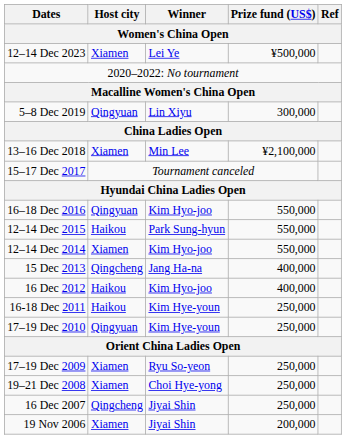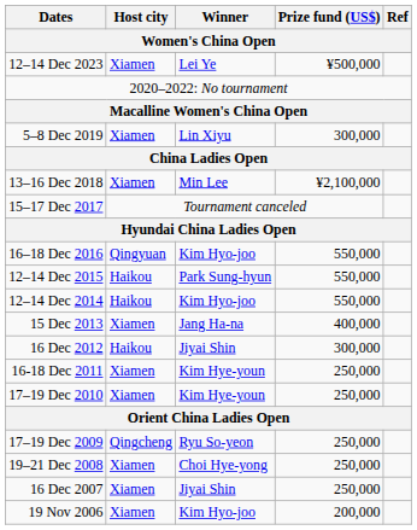 <table class="wikitable" style="font-size:95%;">
 <tr>
 <th>Dates</th>
 <th>Host city</th>
 <th>Winner</th>
 <th>Prize fund (<a href='#'>US$</a>)</th>
 <th>Ref</th>
 </tr>
 <tr>
 <th colspan=5>Women's China Open</th>
 </tr>
 <tr>
 <td align=right>12–14 Dec 2023</td>
 <td><a href='#'>Xiamen</a></td>
 <td> <a href='#'>Lei Ye</a></td>
 <td align=right>¥500,000</td>
 <td></td>
 </tr>
 <tr>
 <td colspan=5 align=center>2020–2022: <em>No tournament</em></td>
 </tr>
 <tr>
 <th colspan=5>Macalline Women's China Open</th>
 </tr>
 <tr>
 <td align=right>5–8 Dec 2019</td>
-<td><a href='#'>Qingyuan</a></td>
+<td><a href='#'>Xiamen</a></td>
 <td> <a href='#'>Lin Xiyu</a></td>
 <td align=right>300,000</td>
 <td></td>
 </tr>
 <tr>
 <th colspan=5>China Ladies Open</th>
 </tr>
 <tr>
 <td align=right>13–16 Dec 2018</td>
 <td><a href='#'>Xiamen</a></td>
 <td> <a href='#'>Min Lee</a></td>
 <td align=right>¥2,100,000</td>
 <td></td>
 </tr>
 <tr>
 <td align=right>15–17 Dec <a href='#'>2017</a></td>
 <td colspan=3 align=center><em>Tournament canceled</em></td>
 <td></td>
 </tr>
 <tr>
 <th colspan=5>Hyundai China Ladies Open</th>
 </tr>
 <tr>
 <td align=right>16–18 Dec <a href='#'>2016</a></td>
 <td><a href='#'>Qingyuan</a></td>
 <td> <a href='#'>Kim Hyo-joo</a></td>
 <td align=right>550,000</td>
 <td></td>
 </tr>
 <tr>
 <td align=right>12–14 Dec <a href='#'>2015</a></td>
 <td><a href='#'>Haikou</a></td>
 <td> <a href='#'>Park Sung-hyun</a></td>
 <td align=right>550,000</td>
 <td></td>
 </tr>
 <tr>
 <td align=right>12–14 Dec <a href='#'>2014</a></td>
-<td><a href='#'>Xiamen</a></td>
+<td><a href='#'>Haikou</a></td>
 <td> <a href='#'>Kim Hyo-joo</a></td>
 <td align=right>550,000</td>
 <td></td>
 </tr>
 <tr>
 <td align=right>15 Dec <a href='#'>2013</a></td>
-<td><a href='#'>Qingcheng</a></td>
+<td><a href='#'>Xiamen</a></td>
 <td> <a href='#'>Jang Ha-na</a></td>
 <td align=right>400,000</td>
 <td></td>
 </tr>
 <tr>
 <td align=right>16 Dec <a href='#'>2012</a></td>
 <td><a href='#'>Haikou</a></td>
-<td> <a href='#'>Kim Hyo-joo</a></td>
-<td align=right>400,000</td>
+<td> <a href='#'>Jiyai Shin</a></td>
+<td align=right>300,000</td>
 <td></td>
 </tr>
 <tr>
 <td align=right>16-18 Dec <a href='#'>2011</a></td>
-<td><a href='#'>Haikou</a></td>
+<td><a href='#'>Xiamen</a></td>
 <td> <a href='#'>Kim Hye-youn</a></td>
 <td align=right>250,000</td>
 <td></td>
 </tr>
 <tr>
 <td align=right>17–19 Dec <a href='#'>2010</a></td>
-<td><a href='#'>Qingyuan</a></td>
+<td><a href='#'>Xiamen</a></td>
 <td> <a href='#'>Kim Hye-youn</a></td>
 <td align=right>250,000</td>
 <td></td>
 </tr>
 <tr>
 <th colspan=5>Orient China Ladies Open</th>
 </tr>
 <tr>
 <td align=right>17–19 Dec <a href='#'>2009</a></td>
-<td><a href='#'>Xiamen</a></td>
+<td><a href='#'>Qingcheng</a></td>
 <td> <a href='#'>Ryu So-yeon</a></td>
 <td align=right>250,000</td>
 <td></td>
 </tr>
 <tr>
 <td align=right>19–21 Dec <a href='#'>2008</a></td>
 <td><a href='#'>Xiamen</a></td>
 <td> <a href='#'>Choi Hye-yong</a></td>
 <td align=right>250,000</td>
 <td></td>
 </tr>
 <tr>
 <td align=right>16 Dec 2007</td>
-<td><a href='#'>Qingcheng</a></td>
+<td><a href='#'>Xiamen</a></td>
 <td> <a href='#'>Jiyai Shin</a></td>
 <td align=right>250,000</td>
 <td></td>
 </tr>
 <tr>
 <td align=right>19 Nov 2006</td>
 <td><a href='#'>Xiamen</a></td>
-<td> <a href='#'>Jiyai Shin</a></td>
+<td> <a href='#'>Kim Hyo-joo</a></td>
 <td align=right>200,000</td>
 <td></td>
 </tr>
 </table>
